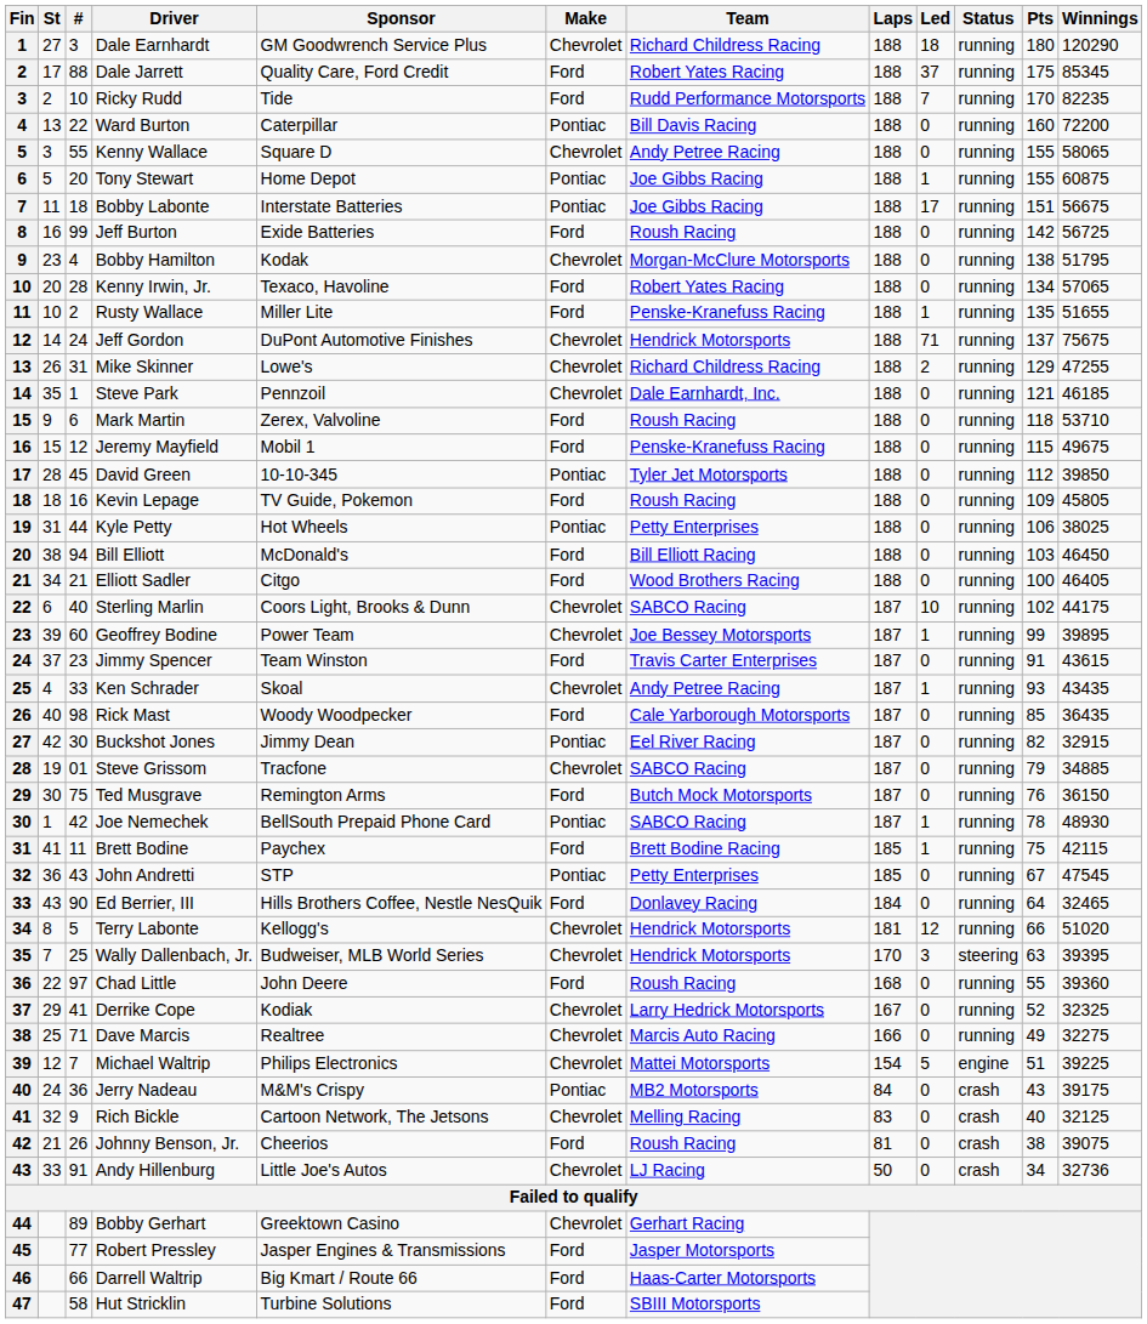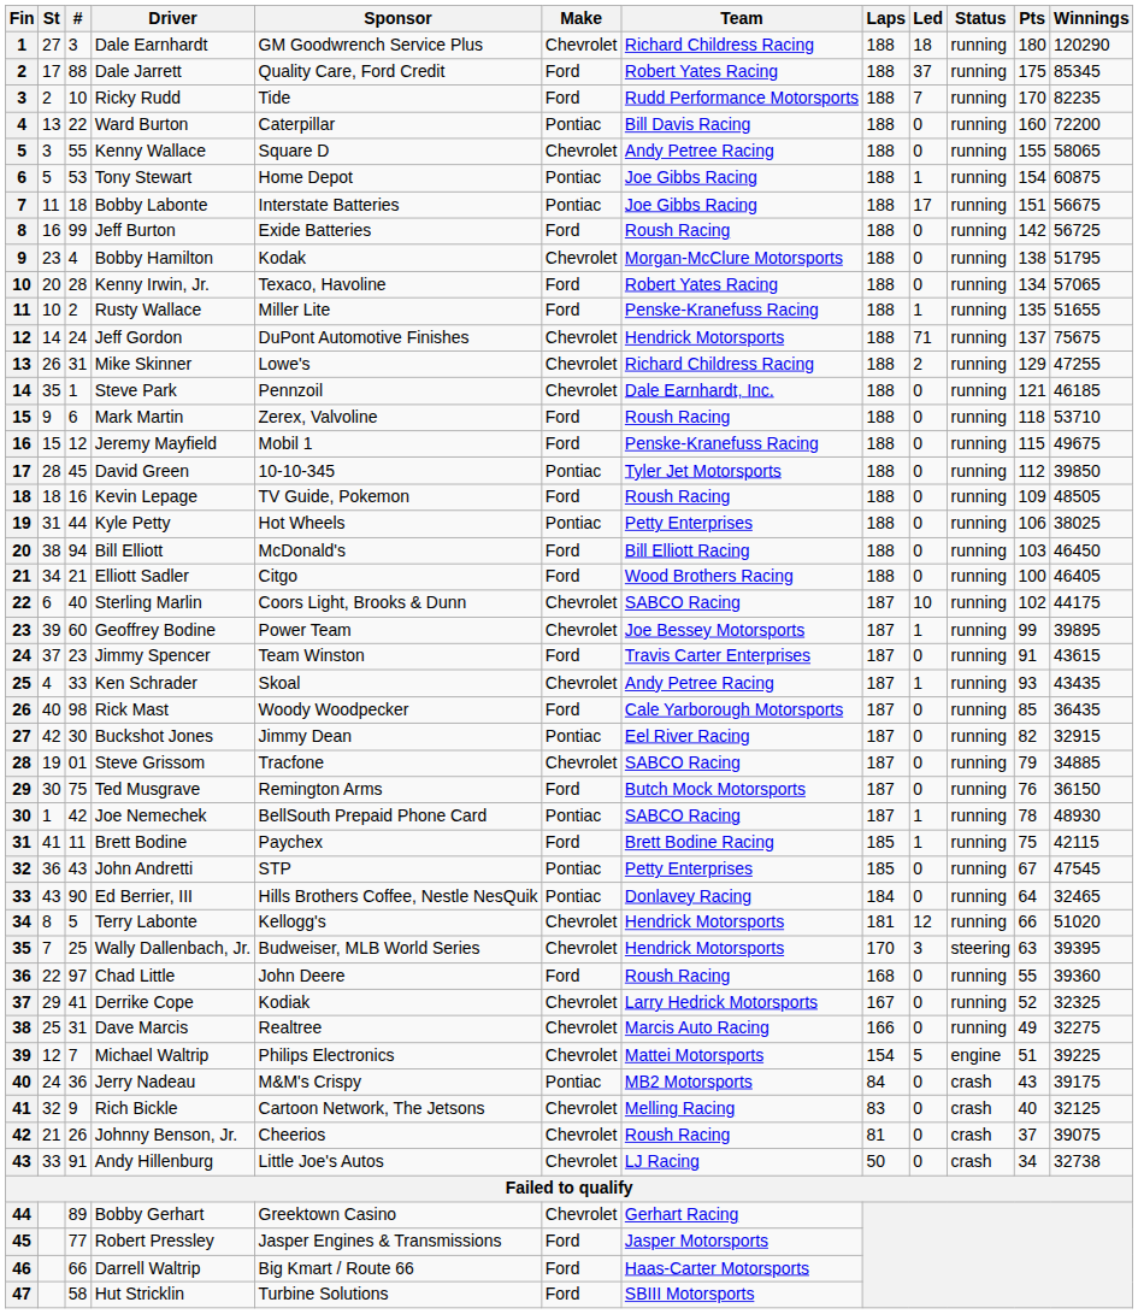 <table class="wikitable sortable">
 <tr>
 <th>Fin</th>
 <th>St</th>
 <th>#</th>
 <th>Driver</th>
 <th>Sponsor</th>
 <th>Make</th>
 <th>Team</th>
 <th>Laps</th>
 <th>Led</th>
 <th>Status</th>
 <th>Pts</th>
 <th>Winnings</th>
 </tr>
 <tr>
 <th>1</th>
 <td>27</td>
 <td>3</td>
 <td>Dale Earnhardt</td>
 <td>GM Goodwrench Service Plus</td>
 <td>Chevrolet</td>
 <td><a href='#'>Richard Childress Racing</a></td>
 <td>188</td>
 <td>18</td>
 <td>running</td>
 <td>180</td>
 <td>120290</td>
 </tr>
 <tr>
 <th>2</th>
 <td>17</td>
 <td>88</td>
 <td>Dale Jarrett</td>
 <td>Quality Care, Ford Credit</td>
 <td>Ford</td>
 <td><a href='#'>Robert Yates Racing</a></td>
 <td>188</td>
 <td>37</td>
 <td>running</td>
 <td>175</td>
 <td>85345</td>
 </tr>
 <tr>
 <th>3</th>
 <td>2</td>
 <td>10</td>
 <td>Ricky Rudd</td>
 <td>Tide</td>
 <td>Ford</td>
 <td><a href='#'>Rudd Performance Motorsports</a></td>
 <td>188</td>
 <td>7</td>
 <td>running</td>
 <td>170</td>
 <td>82235</td>
 </tr>
 <tr>
 <th>4</th>
 <td>13</td>
 <td>22</td>
 <td>Ward Burton</td>
 <td>Caterpillar</td>
 <td>Pontiac</td>
 <td><a href='#'>Bill Davis Racing</a></td>
 <td>188</td>
 <td>0</td>
 <td>running</td>
 <td>160</td>
 <td>72200</td>
 </tr>
 <tr>
 <th>5</th>
 <td>3</td>
 <td>55</td>
 <td>Kenny Wallace</td>
 <td>Square D</td>
 <td>Chevrolet</td>
 <td><a href='#'>Andy Petree Racing</a></td>
 <td>188</td>
 <td>0</td>
 <td>running</td>
 <td>155</td>
 <td>58065</td>
 </tr>
 <tr>
 <th>6</th>
 <td>5</td>
-<td>20</td>
+<td>53</td>
 <td>Tony Stewart</td>
 <td>Home Depot</td>
 <td>Pontiac</td>
 <td><a href='#'>Joe Gibbs Racing</a></td>
 <td>188</td>
 <td>1</td>
 <td>running</td>
-<td>155</td>
+<td>154</td>
 <td>60875</td>
 </tr>
 <tr>
 <th>7</th>
 <td>11</td>
 <td>18</td>
 <td>Bobby Labonte</td>
 <td>Interstate Batteries</td>
 <td>Pontiac</td>
 <td><a href='#'>Joe Gibbs Racing</a></td>
 <td>188</td>
 <td>17</td>
 <td>running</td>
 <td>151</td>
 <td>56675</td>
 </tr>
 <tr>
 <th>8</th>
 <td>16</td>
 <td>99</td>
 <td>Jeff Burton</td>
 <td>Exide Batteries</td>
 <td>Ford</td>
 <td><a href='#'>Roush Racing</a></td>
 <td>188</td>
 <td>0</td>
 <td>running</td>
 <td>142</td>
 <td>56725</td>
 </tr>
 <tr>
 <th>9</th>
 <td>23</td>
 <td>4</td>
 <td>Bobby Hamilton</td>
 <td>Kodak</td>
 <td>Chevrolet</td>
 <td><a href='#'>Morgan-McClure Motorsports</a></td>
 <td>188</td>
 <td>0</td>
 <td>running</td>
 <td>138</td>
 <td>51795</td>
 </tr>
 <tr>
 <th>10</th>
 <td>20</td>
 <td>28</td>
 <td>Kenny Irwin, Jr.</td>
 <td>Texaco, Havoline</td>
 <td>Ford</td>
 <td><a href='#'>Robert Yates Racing</a></td>
 <td>188</td>
 <td>0</td>
 <td>running</td>
 <td>134</td>
 <td>57065</td>
 </tr>
 <tr>
 <th>11</th>
 <td>10</td>
 <td>2</td>
 <td>Rusty Wallace</td>
 <td>Miller Lite</td>
 <td>Ford</td>
 <td><a href='#'>Penske-Kranefuss Racing</a></td>
 <td>188</td>
 <td>1</td>
 <td>running</td>
 <td>135</td>
 <td>51655</td>
 </tr>
 <tr>
 <th>12</th>
 <td>14</td>
 <td>24</td>
 <td>Jeff Gordon</td>
 <td>DuPont Automotive Finishes</td>
 <td>Chevrolet</td>
 <td><a href='#'>Hendrick Motorsports</a></td>
 <td>188</td>
 <td>71</td>
 <td>running</td>
 <td>137</td>
 <td>75675</td>
 </tr>
 <tr>
 <th>13</th>
 <td>26</td>
 <td>31</td>
 <td>Mike Skinner</td>
 <td>Lowe's</td>
 <td>Chevrolet</td>
 <td><a href='#'>Richard Childress Racing</a></td>
 <td>188</td>
 <td>2</td>
 <td>running</td>
 <td>129</td>
 <td>47255</td>
 </tr>
 <tr>
 <th>14</th>
 <td>35</td>
 <td>1</td>
 <td>Steve Park</td>
 <td>Pennzoil</td>
 <td>Chevrolet</td>
 <td><a href='#'>Dale Earnhardt, Inc.</a></td>
 <td>188</td>
 <td>0</td>
 <td>running</td>
 <td>121</td>
 <td>46185</td>
 </tr>
 <tr>
 <th>15</th>
 <td>9</td>
 <td>6</td>
 <td>Mark Martin</td>
 <td>Zerex, Valvoline</td>
 <td>Ford</td>
 <td><a href='#'>Roush Racing</a></td>
 <td>188</td>
 <td>0</td>
 <td>running</td>
 <td>118</td>
 <td>53710</td>
 </tr>
 <tr>
 <th>16</th>
 <td>15</td>
 <td>12</td>
 <td>Jeremy Mayfield</td>
 <td>Mobil 1</td>
 <td>Ford</td>
 <td><a href='#'>Penske-Kranefuss Racing</a></td>
 <td>188</td>
 <td>0</td>
 <td>running</td>
 <td>115</td>
 <td>49675</td>
 </tr>
 <tr>
 <th>17</th>
 <td>28</td>
 <td>45</td>
 <td>David Green</td>
 <td>10-10-345</td>
 <td>Pontiac</td>
 <td><a href='#'>Tyler Jet Motorsports</a></td>
 <td>188</td>
 <td>0</td>
 <td>running</td>
 <td>112</td>
 <td>39850</td>
 </tr>
 <tr>
 <th>18</th>
 <td>18</td>
 <td>16</td>
 <td>Kevin Lepage</td>
 <td>TV Guide, Pokemon</td>
 <td>Ford</td>
 <td><a href='#'>Roush Racing</a></td>
 <td>188</td>
 <td>0</td>
 <td>running</td>
 <td>109</td>
-<td>45805</td>
+<td>48505</td>
 </tr>
 <tr>
 <th>19</th>
 <td>31</td>
 <td>44</td>
 <td>Kyle Petty</td>
 <td>Hot Wheels</td>
 <td>Pontiac</td>
 <td><a href='#'>Petty Enterprises</a></td>
 <td>188</td>
 <td>0</td>
 <td>running</td>
 <td>106</td>
 <td>38025</td>
 </tr>
 <tr>
 <th>20</th>
 <td>38</td>
 <td>94</td>
 <td>Bill Elliott</td>
 <td>McDonald's</td>
 <td>Ford</td>
 <td><a href='#'>Bill Elliott Racing</a></td>
 <td>188</td>
 <td>0</td>
 <td>running</td>
 <td>103</td>
 <td>46450</td>
 </tr>
 <tr>
 <th>21</th>
 <td>34</td>
 <td>21</td>
 <td>Elliott Sadler</td>
 <td>Citgo</td>
 <td>Ford</td>
 <td><a href='#'>Wood Brothers Racing</a></td>
 <td>188</td>
 <td>0</td>
 <td>running</td>
 <td>100</td>
 <td>46405</td>
 </tr>
 <tr>
 <th>22</th>
 <td>6</td>
 <td>40</td>
 <td>Sterling Marlin</td>
 <td>Coors Light, Brooks & Dunn</td>
 <td>Chevrolet</td>
 <td><a href='#'>SABCO Racing</a></td>
 <td>187</td>
 <td>10</td>
 <td>running</td>
 <td>102</td>
 <td>44175</td>
 </tr>
 <tr>
 <th>23</th>
 <td>39</td>
 <td>60</td>
 <td>Geoffrey Bodine</td>
 <td>Power Team</td>
 <td>Chevrolet</td>
 <td><a href='#'>Joe Bessey Motorsports</a></td>
 <td>187</td>
 <td>1</td>
 <td>running</td>
 <td>99</td>
 <td>39895</td>
 </tr>
 <tr>
 <th>24</th>
 <td>37</td>
 <td>23</td>
 <td>Jimmy Spencer</td>
 <td>Team Winston</td>
 <td>Ford</td>
 <td><a href='#'>Travis Carter Enterprises</a></td>
 <td>187</td>
 <td>0</td>
 <td>running</td>
 <td>91</td>
 <td>43615</td>
 </tr>
 <tr>
 <th>25</th>
 <td>4</td>
 <td>33</td>
 <td>Ken Schrader</td>
 <td>Skoal</td>
 <td>Chevrolet</td>
 <td><a href='#'>Andy Petree Racing</a></td>
 <td>187</td>
 <td>1</td>
 <td>running</td>
 <td>93</td>
 <td>43435</td>
 </tr>
 <tr>
 <th>26</th>
 <td>40</td>
 <td>98</td>
 <td>Rick Mast</td>
 <td>Woody Woodpecker</td>
 <td>Ford</td>
 <td><a href='#'>Cale Yarborough Motorsports</a></td>
 <td>187</td>
 <td>0</td>
 <td>running</td>
 <td>85</td>
 <td>36435</td>
 </tr>
 <tr>
 <th>27</th>
 <td>42</td>
 <td>30</td>
 <td>Buckshot Jones</td>
 <td>Jimmy Dean</td>
 <td>Pontiac</td>
 <td><a href='#'>Eel River Racing</a></td>
 <td>187</td>
 <td>0</td>
 <td>running</td>
 <td>82</td>
 <td>32915</td>
 </tr>
 <tr>
 <th>28</th>
 <td>19</td>
 <td>01</td>
 <td>Steve Grissom</td>
 <td>Tracfone</td>
 <td>Chevrolet</td>
 <td><a href='#'>SABCO Racing</a></td>
 <td>187</td>
 <td>0</td>
 <td>running</td>
 <td>79</td>
 <td>34885</td>
 </tr>
 <tr>
 <th>29</th>
 <td>30</td>
 <td>75</td>
 <td>Ted Musgrave</td>
 <td>Remington Arms</td>
 <td>Ford</td>
 <td><a href='#'>Butch Mock Motorsports</a></td>
 <td>187</td>
 <td>0</td>
 <td>running</td>
 <td>76</td>
 <td>36150</td>
 </tr>
 <tr>
 <th>30</th>
 <td>1</td>
 <td>42</td>
 <td>Joe Nemechek</td>
 <td>BellSouth Prepaid Phone Card</td>
 <td>Pontiac</td>
 <td><a href='#'>SABCO Racing</a></td>
 <td>187</td>
 <td>1</td>
 <td>running</td>
 <td>78</td>
 <td>48930</td>
 </tr>
 <tr>
 <th>31</th>
 <td>41</td>
 <td>11</td>
 <td>Brett Bodine</td>
 <td>Paychex</td>
 <td>Ford</td>
 <td><a href='#'>Brett Bodine Racing</a></td>
 <td>185</td>
 <td>1</td>
 <td>running</td>
 <td>75</td>
 <td>42115</td>
 </tr>
 <tr>
 <th>32</th>
 <td>36</td>
 <td>43</td>
 <td>John Andretti</td>
 <td>STP</td>
 <td>Pontiac</td>
 <td><a href='#'>Petty Enterprises</a></td>
 <td>185</td>
 <td>0</td>
 <td>running</td>
 <td>67</td>
 <td>47545</td>
 </tr>
 <tr>
 <th>33</th>
 <td>43</td>
 <td>90</td>
 <td>Ed Berrier, III</td>
 <td>Hills Brothers Coffee, Nestle NesQuik</td>
-<td>Ford</td>
+<td>Pontiac</td>
 <td><a href='#'>Donlavey Racing</a></td>
 <td>184</td>
 <td>0</td>
 <td>running</td>
 <td>64</td>
 <td>32465</td>
 </tr>
 <tr>
 <th>34</th>
 <td>8</td>
 <td>5</td>
 <td>Terry Labonte</td>
 <td>Kellogg's</td>
 <td>Chevrolet</td>
 <td><a href='#'>Hendrick Motorsports</a></td>
 <td>181</td>
 <td>12</td>
 <td>running</td>
 <td>66</td>
 <td>51020</td>
 </tr>
 <tr>
 <th>35</th>
 <td>7</td>
 <td>25</td>
 <td>Wally Dallenbach, Jr.</td>
 <td>Budweiser, MLB World Series</td>
 <td>Chevrolet</td>
 <td><a href='#'>Hendrick Motorsports</a></td>
 <td>170</td>
 <td>3</td>
 <td>steering</td>
 <td>63</td>
 <td>39395</td>
 </tr>
 <tr>
 <th>36</th>
 <td>22</td>
 <td>97</td>
 <td>Chad Little</td>
 <td>John Deere</td>
 <td>Ford</td>
 <td><a href='#'>Roush Racing</a></td>
 <td>168</td>
 <td>0</td>
 <td>running</td>
 <td>55</td>
 <td>39360</td>
 </tr>
 <tr>
 <th>37</th>
 <td>29</td>
 <td>41</td>
 <td>Derrike Cope</td>
 <td>Kodiak</td>
 <td>Chevrolet</td>
 <td><a href='#'>Larry Hedrick Motorsports</a></td>
 <td>167</td>
 <td>0</td>
 <td>running</td>
 <td>52</td>
 <td>32325</td>
 </tr>
 <tr>
 <th>38</th>
 <td>25</td>
-<td>71</td>
+<td>31</td>
 <td>Dave Marcis</td>
 <td>Realtree</td>
 <td>Chevrolet</td>
 <td><a href='#'>Marcis Auto Racing</a></td>
 <td>166</td>
 <td>0</td>
 <td>running</td>
 <td>49</td>
 <td>32275</td>
 </tr>
 <tr>
 <th>39</th>
 <td>12</td>
 <td>7</td>
 <td>Michael Waltrip</td>
 <td>Philips Electronics</td>
 <td>Chevrolet</td>
 <td><a href='#'>Mattei Motorsports</a></td>
 <td>154</td>
 <td>5</td>
 <td>engine</td>
 <td>51</td>
 <td>39225</td>
 </tr>
 <tr>
 <th>40</th>
 <td>24</td>
 <td>36</td>
 <td>Jerry Nadeau</td>
 <td>M&M's Crispy</td>
 <td>Pontiac</td>
 <td><a href='#'>MB2 Motorsports</a></td>
 <td>84</td>
 <td>0</td>
 <td>crash</td>
 <td>43</td>
 <td>39175</td>
 </tr>
 <tr>
 <th>41</th>
 <td>32</td>
 <td>9</td>
 <td>Rich Bickle</td>
 <td>Cartoon Network, The Jetsons</td>
 <td>Chevrolet</td>
 <td><a href='#'>Melling Racing</a></td>
 <td>83</td>
 <td>0</td>
 <td>crash</td>
 <td>40</td>
 <td>32125</td>
 </tr>
 <tr>
 <th>42</th>
 <td>21</td>
 <td>26</td>
 <td>Johnny Benson, Jr.</td>
 <td>Cheerios</td>
-<td>Ford</td>
+<td>Chevrolet</td>
 <td><a href='#'>Roush Racing</a></td>
 <td>81</td>
 <td>0</td>
 <td>crash</td>
-<td>38</td>
+<td>37</td>
 <td>39075</td>
 </tr>
 <tr>
 <th>43</th>
 <td>33</td>
 <td>91</td>
 <td>Andy Hillenburg</td>
 <td>Little Joe's Autos</td>
 <td>Chevrolet</td>
 <td><a href='#'>LJ Racing</a></td>
 <td>50</td>
 <td>0</td>
 <td>crash</td>
 <td>34</td>
-<td>32736</td>
+<td>32738</td>
 </tr>
 <tr>
 <th colspan="12">Failed to qualify</th>
 </tr>
 <tr>
 <th>44</th>
 <td></td>
 <td>89</td>
 <td>Bobby Gerhart</td>
 <td>Greektown Casino</td>
 <td>Chevrolet</td>
 <td><a href='#'>Gerhart Racing</a></td>
 <th colspan="5" rowspan="4"></th>
 </tr>
 <tr>
 <th>45</th>
 <td></td>
 <td>77</td>
 <td>Robert Pressley</td>
 <td>Jasper Engines & Transmissions</td>
 <td>Ford</td>
 <td><a href='#'>Jasper Motorsports</a></td>
 </tr>
 <tr>
 <th>46</th>
 <td></td>
 <td>66</td>
 <td>Darrell Waltrip</td>
 <td>Big Kmart / Route 66</td>
 <td>Ford</td>
 <td><a href='#'>Haas-Carter Motorsports</a></td>
 </tr>
 <tr>
 <th>47</th>
 <td></td>
 <td>58</td>
 <td>Hut Stricklin</td>
 <td>Turbine Solutions</td>
 <td>Ford</td>
 <td><a href='#'>SBIII Motorsports</a></td>
 </tr>
 </table>
